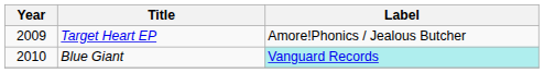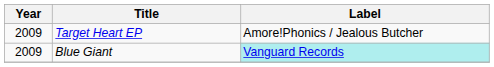 <table class="wikitable">
 <tr>
 <th style="width:3.5em;">Year</th>
 <th style="width:15em;">Title</th>
 <th style="width:20em;">Label</th>
 </tr>
 <tr>
 <td style="text-align:center;">2009</td>
 <td><em><a href='#'>Target Heart EP</a></em></td>
 <td>Amore!Phonics / Jealous Butcher</td>
 </tr>
 <tr>
-<td style="text-align:center;">2010</td>
+<td style="text-align:center;">2009</td>
 <td><em>Blue Giant</em></td>
 <td style="background: paleturquoise;"><a href='#'>Vanguard Records</a></td>
 </tr>
 <tr>
 </tr>
 </table>
